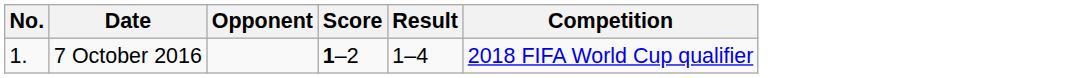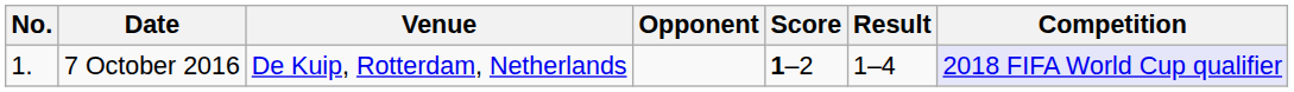 <table class="wikitable">
 <tr>
 <th>No.</th>
 <th>Date</th>
+<th>Venue</th>
 <th>Opponent</th>
 <th>Score</th>
 <th>Result</th>
 <th>Competition</th>
 </tr>
 <tr>
 <td>1.</td>
 <td>7 October 2016</td>
+<td><a href='#'>De Kuip</a>, <a href='#'>Rotterdam</a>, <a href='#'>Netherlands</a></td>
 <td></td>
 <td><strong>1</strong>–2</td>
 <td>1–4</td>
-<td><a href='#'>2018 FIFA World Cup qualifier</a></td>
+<td style="background: lavender;"><a href='#'>2018 FIFA World Cup qualifier</a></td>
 </tr>
 </table>
